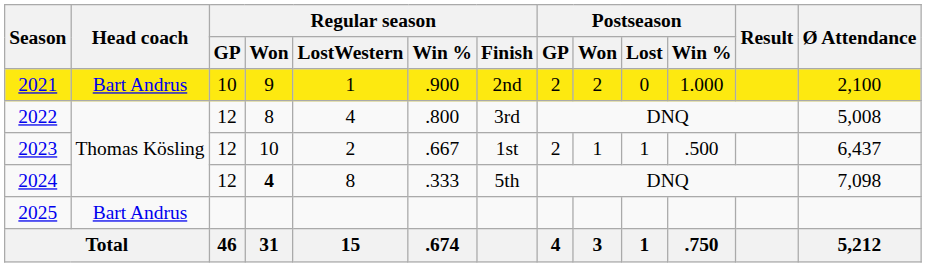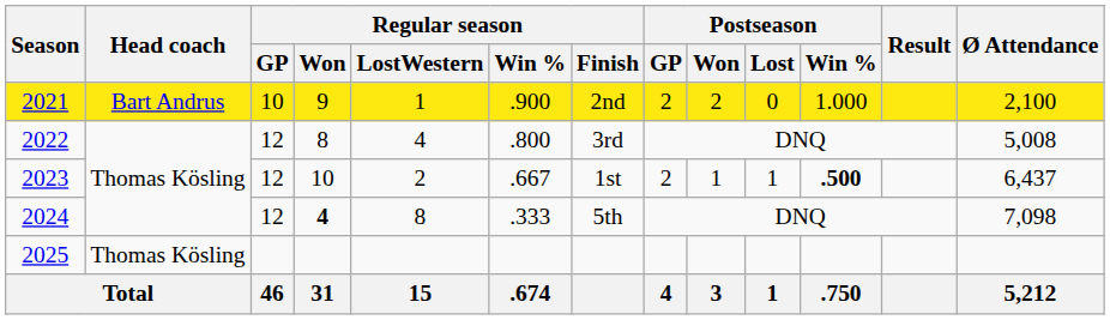 <table class="wikitable" style="font-size: 95%; text-align:center;">
 <tr>
 <th rowspan="2">Season</th>
 <th rowspan="2">Head coach</th>
 <th colspan="5">Regular season</th>
 <th colspan="4">Postseason</th>
 <th rowspan="2">Result</th>
 <th rowspan="2">Ø Attendance</th>
 </tr>
 <tr>
 <th>GP</th>
 <th>Won</th>
 <th>LostWestern</th>
 <th>Win %</th>
 <th>Finish</th>
 <th>GP</th>
 <th>Won</th>
 <th>Lost</th>
 <th>Win %</th>
 </tr>
 <tr style="background:#FDE910">
 <td><a href='#'>2021</a></td>
 <td><a href='#'>Bart Andrus</a></td>
 <td>10</td>
 <td>9</td>
 <td>1</td>
 <td>.900</td>
 <td>2nd </td>
 <td>2</td>
 <td>2</td>
 <td>0</td>
 <td>1.000</td>
 <td></td>
 <td>2,100</td>
 </tr>
 <tr>
 <td><a href='#'>2022</a></td>
 <td rowspan="3">Thomas Kösling</td>
 <td>12</td>
 <td>8</td>
 <td>4</td>
 <td>.800</td>
 <td>3rd </td>
 <td colspan="5">DNQ</td>
 <td>5,008</td>
 </tr>
 <tr>
 <td><a href='#'>2023</a></td>
 <td>12</td>
 <td>10</td>
 <td>2</td>
 <td>.667</td>
 <td>1st </td>
 <td>2</td>
 <td>1</td>
 <td>1</td>
-<td>.500</td>
+<td><strong>.500</strong></td>
 <td></td>
 <td>6,437</td>
 </tr>
 <tr>
 <td><a href='#'>2024</a></td>
 <td>12</td>
 <td><strong>4</strong></td>
 <td>8</td>
 <td>.333</td>
 <td>5th </td>
 <td colspan="5">DNQ</td>
 <td>7,098</td>
 </tr>
 <tr>
 <td><a href='#'>2025</a></td>
-<td><a href='#'>Bart Andrus</a></td>
+<td>Thomas Kösling</td>
 <td></td>
 <td></td>
 <td></td>
 <td></td>
 <td></td>
 <td></td>
 <td></td>
 <td></td>
 <td></td>
 <td></td>
 <td></td>
 </tr>
 <tr>
 <th colspan="2">Total</th>
 <th>46</th>
 <th>31</th>
 <th>15</th>
 <th>.674</th>
 <th></th>
 <th>4</th>
 <th>3</th>
 <th>1</th>
 <th>.750</th>
 <th></th>
 <th>5,212</th>
 </tr>
 </table>
